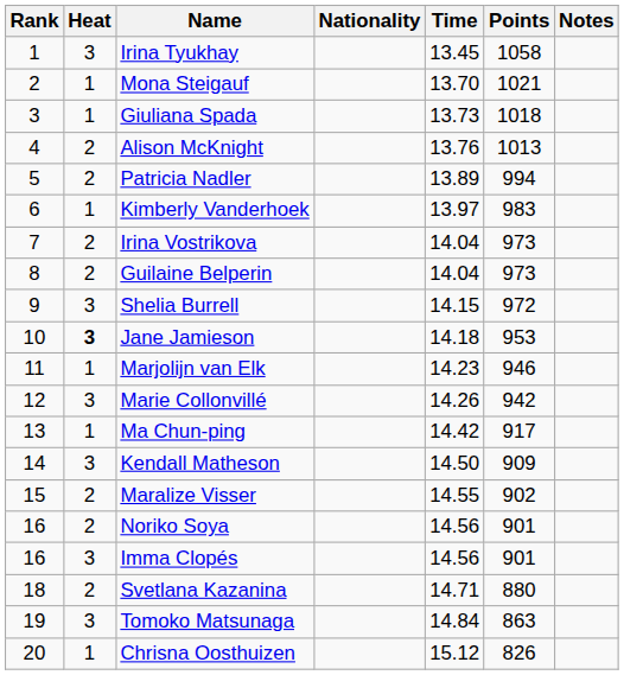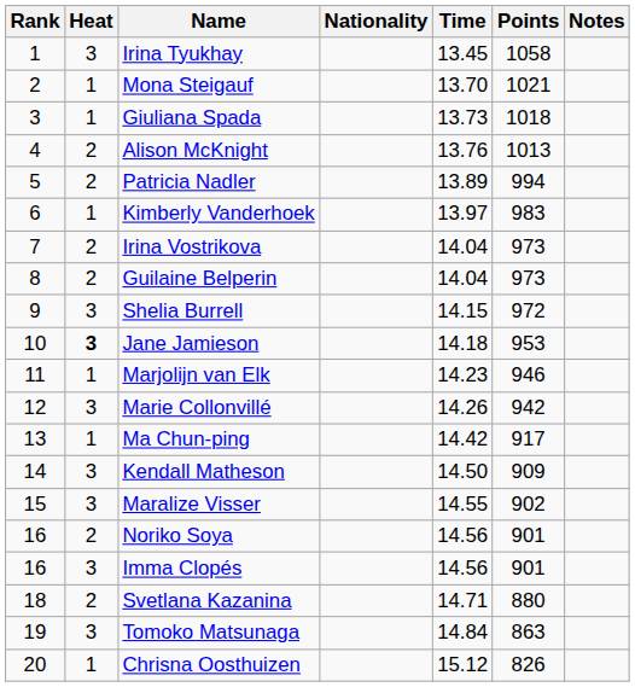 <table class="wikitable sortable" style="text-align:center">
 <tr>
 <th>Rank</th>
 <th>Heat</th>
 <th>Name</th>
 <th>Nationality</th>
 <th>Time</th>
 <th>Points</th>
 <th>Notes</th>
 </tr>
 <tr>
 <td>1</td>
 <td>3</td>
 <td align="left"><a href='#'>Irina Tyukhay</a></td>
 <td align=left></td>
 <td>13.45</td>
 <td>1058</td>
 <td></td>
 </tr>
 <tr>
 <td>2</td>
 <td>1</td>
 <td align="left"><a href='#'>Mona Steigauf</a></td>
 <td align=left></td>
 <td>13.70</td>
 <td>1021</td>
 <td></td>
 </tr>
 <tr>
 <td>3</td>
 <td>1</td>
 <td align="left"><a href='#'>Giuliana Spada</a></td>
 <td align=left></td>
 <td>13.73</td>
 <td>1018</td>
 <td></td>
 </tr>
 <tr>
 <td>4</td>
 <td>2</td>
 <td align="left"><a href='#'>Alison McKnight</a></td>
 <td align=left></td>
 <td>13.76</td>
 <td>1013</td>
 <td></td>
 </tr>
 <tr>
 <td>5</td>
 <td>2</td>
 <td align="left"><a href='#'>Patricia Nadler</a></td>
 <td align=left></td>
 <td>13.89</td>
 <td>994</td>
 <td></td>
 </tr>
 <tr>
 <td>6</td>
 <td>1</td>
 <td align="left"><a href='#'>Kimberly Vanderhoek</a></td>
 <td align=left></td>
 <td>13.97</td>
 <td>983</td>
 <td></td>
 </tr>
 <tr>
 <td>7</td>
 <td>2</td>
 <td align="left"><a href='#'>Irina Vostrikova</a></td>
 <td align=left></td>
 <td>14.04</td>
 <td>973</td>
 <td></td>
 </tr>
 <tr>
 <td>8</td>
 <td>2</td>
 <td align="left"><a href='#'>Guilaine Belperin</a></td>
 <td align=left></td>
 <td>14.04</td>
 <td>973</td>
 <td></td>
 </tr>
 <tr>
 <td>9</td>
 <td>3</td>
 <td align="left"><a href='#'>Shelia Burrell</a></td>
 <td align=left></td>
 <td>14.15</td>
 <td>972</td>
 <td></td>
 </tr>
 <tr>
 <td>10</td>
 <td><strong>3</strong></td>
 <td align="left"><a href='#'>Jane Jamieson</a></td>
 <td align=left></td>
 <td>14.18</td>
 <td>953</td>
 <td></td>
 </tr>
 <tr>
 <td>11</td>
 <td>1</td>
 <td align="left"><a href='#'>Marjolijn van Elk</a></td>
 <td align=left></td>
 <td>14.23</td>
 <td>946</td>
 <td></td>
 </tr>
 <tr>
 <td>12</td>
 <td>3</td>
 <td align="left"><a href='#'>Marie Collonvillé</a></td>
 <td align=left></td>
 <td>14.26</td>
 <td>942</td>
 <td></td>
 </tr>
 <tr>
 <td>13</td>
 <td>1</td>
 <td align="left"><a href='#'>Ma Chun-ping</a></td>
 <td align=left></td>
 <td>14.42</td>
 <td>917</td>
 <td></td>
 </tr>
 <tr>
 <td>14</td>
 <td>3</td>
 <td align="left"><a href='#'>Kendall Matheson</a></td>
 <td align=left></td>
 <td>14.50</td>
 <td>909</td>
 <td></td>
 </tr>
 <tr>
 <td>15</td>
-<td>2</td>
+<td>3</td>
 <td align="left"><a href='#'>Maralize Visser</a></td>
 <td align=left></td>
 <td>14.55</td>
 <td>902</td>
 <td></td>
 </tr>
 <tr>
 <td>16</td>
 <td>2</td>
 <td align="left"><a href='#'>Noriko Soya</a></td>
 <td align=left></td>
 <td>14.56</td>
 <td>901</td>
 <td></td>
 </tr>
 <tr>
 <td>16</td>
 <td>3</td>
 <td align="left"><a href='#'>Imma Clopés</a></td>
 <td align=left></td>
 <td>14.56</td>
 <td>901</td>
 <td></td>
 </tr>
 <tr>
 <td>18</td>
 <td>2</td>
 <td align="left"><a href='#'>Svetlana Kazanina</a></td>
 <td align=left></td>
 <td>14.71</td>
 <td>880</td>
 <td></td>
 </tr>
 <tr>
 <td>19</td>
 <td>3</td>
 <td align="left"><a href='#'>Tomoko Matsunaga</a></td>
 <td align=left></td>
 <td>14.84</td>
 <td>863</td>
 <td></td>
 </tr>
 <tr>
 <td>20</td>
 <td>1</td>
 <td align="left"><a href='#'>Chrisna Oosthuizen</a></td>
 <td align=left></td>
 <td>15.12</td>
 <td>826</td>
 <td></td>
 </tr>
 </table>
